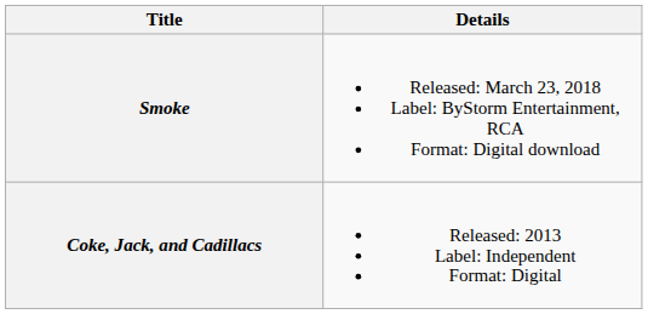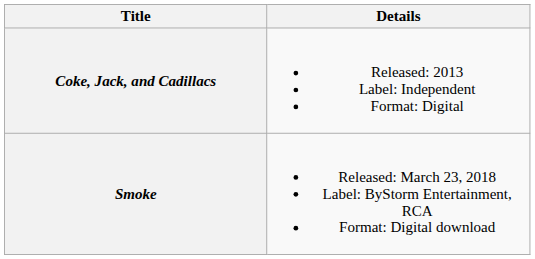 <table class="wikitable plainrowheaders" style="text-align:center;">
 <tr>
 <th scope="col" style="width:17em;">Title</th>
 <th scope="col" style="width:17em;">Details</th>
 </tr>
 <tr>
+<th scope="row"><em>Coke, Jack, and Cadillacs</em></th>
+<td><br><ul><li>Released: 2013</li><li>Label: Independent</li><li>Format: Digital</li></ul></td>
+</tr>
+<tr>
 <th scope="row"><em>Smoke</em></th>
 <td><br><ul><li>Released: March 23, 2018</li><li>Label: ByStorm Entertainment, RCA</li><li>Format: Digital download</li></ul></td>
 </tr>
-<tr>
-<th scope="row"><em>Coke, Jack, and Cadillacs</em></th>
-<td><br><ul><li>Released: 2013</li><li>Label: Independent</li><li>Format: Digital</li></ul></td>
-</tr>
 </table>
